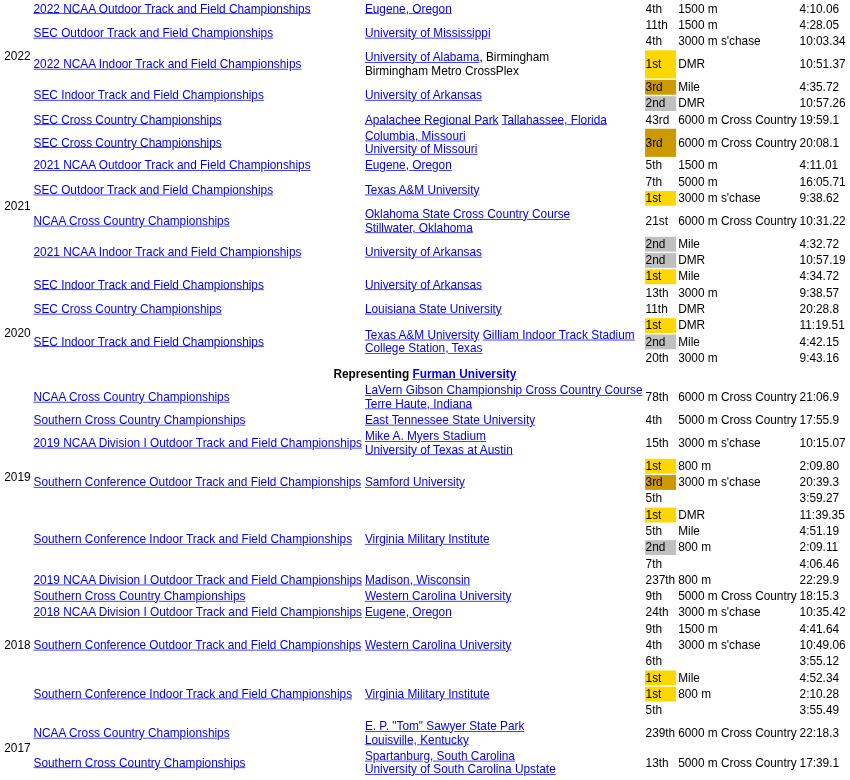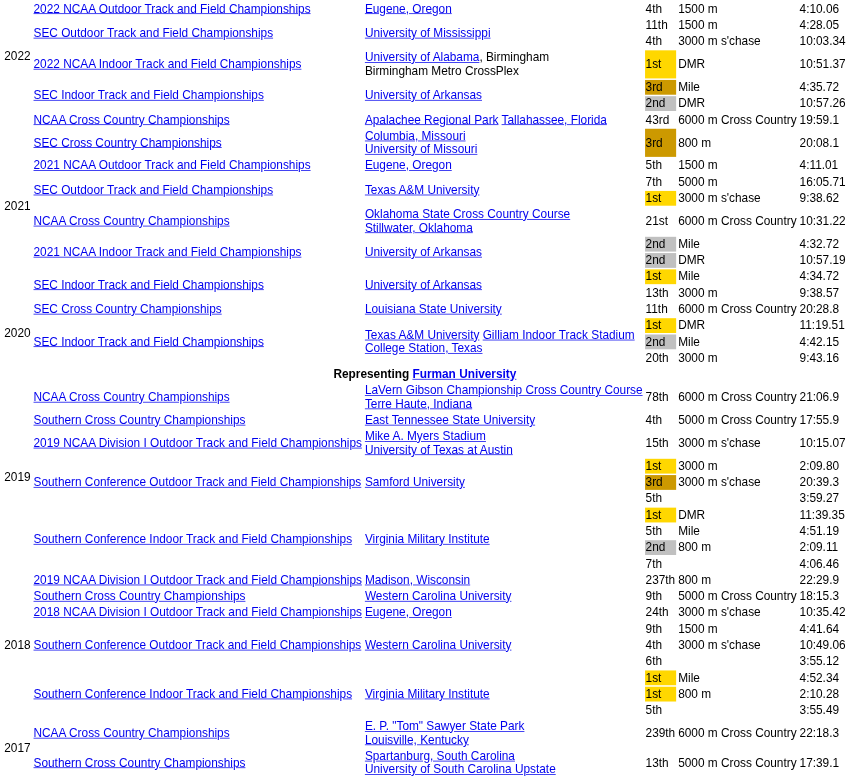 <table>
 <tr>
 <td rowspan=6>2022</td>
 <td><a href='#'>2022 NCAA Outdoor Track and Field Championships</a></td>
 <td><a href='#'>Eugene, Oregon</a></td>
 <td>4th</td>
 <td>1500 m</td>
 <td>4:10.06</td>
 </tr>
 <tr>
 <td rowspan=2><a href='#'>SEC Outdoor Track and Field Championships</a></td>
 <td rowspan=2><a href='#'>University of Mississippi</a></td>
 <td>11th</td>
 <td>1500 m</td>
 <td>4:28.05</td>
 </tr>
 <tr>
 <td>4th</td>
 <td>3000 m s'chase</td>
 <td>10:03.34</td>
 </tr>
 <tr>
 <td rowspan=1><a href='#'>2022 NCAA Indoor Track and Field Championships</a></td>
 <td rowspan=1><a href='#'>University of Alabama</a>, Birmingham<br>Birmingham Metro CrossPlex</td>
 <td bgcolor=gold>1st</td>
 <td>DMR</td>
 <td>10:51.37</td>
 </tr>
 <tr>
 <td rowspan=2><a href='#'>SEC Indoor Track and Field Championships</a></td>
 <td rowspan=2><a href='#'>University of Arkansas</a></td>
 <td bgcolor=cc9900>3rd</td>
 <td>Mile</td>
 <td>4:35.72</td>
 </tr>
 <tr>
 <td bgcolor=silver>2nd</td>
 <td>DMR</td>
 <td>10:57.26</td>
 </tr>
 <tr>
 <td rowspan=10>2021</td>
-<td><a href='#'>SEC Cross Country Championships</a></td>
+<td><a href='#'>NCAA Cross Country Championships</a></td>
 <td><a href='#'>Apalachee Regional Park</a> <a href='#'>Tallahassee, Florida</a></td>
 <td>43rd</td>
 <td>6000 m Cross Country</td>
 <td>19:59.1</td>
 </tr>
 <tr>
 <td><a href='#'>SEC Cross Country Championships</a></td>
 <td><a href='#'>Columbia, Missouri</a><br><a href='#'>University of Missouri</a></td>
 <td bgcolor=cc9900>3rd</td>
-<td>6000 m Cross Country</td>
+<td>800 m</td>
 <td>20:08.1</td>
 </tr>
 <tr>
 <td><a href='#'>2021 NCAA Outdoor Track and Field Championships</a></td>
 <td><a href='#'>Eugene, Oregon</a></td>
 <td>5th</td>
 <td>1500 m</td>
 <td>4:11.01</td>
 </tr>
 <tr>
 <td rowspan=2><a href='#'>SEC Outdoor Track and Field Championships</a></td>
 <td rowspan=2><a href='#'>Texas A&M University</a></td>
 <td>7th</td>
 <td>5000 m</td>
 <td>16:05.71</td>
 </tr>
 <tr>
 <td bgcolor=gold>1st</td>
 <td>3000 m s'chase</td>
 <td>9:38.62</td>
 </tr>
 <tr>
 <td><a href='#'>NCAA Cross Country Championships</a></td>
 <td><a href='#'>Oklahoma State Cross Country Course</a><br><a href='#'>Stillwater, Oklahoma</a></td>
 <td>21st</td>
 <td>6000 m Cross Country</td>
 <td>10:31.22</td>
 </tr>
 <tr>
 <td rowspan=2><a href='#'>2021 NCAA Indoor Track and Field Championships</a></td>
 <td rowspan=2><a href='#'>University of Arkansas</a></td>
 <td bgcolor=silver>2nd</td>
 <td>Mile</td>
 <td>4:32.72</td>
 </tr>
 <tr>
 <td bgcolor=silver>2nd</td>
 <td>DMR</td>
 <td>10:57.19</td>
 </tr>
 <tr>
 <td rowspan=2><a href='#'>SEC Indoor Track and Field Championships</a></td>
 <td rowspan=2><a href='#'>University of Arkansas</a></td>
 <td bgcolor=gold>1st</td>
 <td>Mile</td>
 <td>4:34.72</td>
 </tr>
 <tr>
 <td>13th</td>
 <td>3000 m</td>
 <td>9:38.57</td>
 </tr>
 <tr>
 <td rowspan=4>2020</td>
 <td><a href='#'>SEC Cross Country Championships</a></td>
 <td><a href='#'>Louisiana State University</a></td>
 <td>11th</td>
-<td>DMR</td>
+<td>6000 m Cross Country</td>
 <td>20:28.8</td>
 </tr>
 <tr>
 <td rowspan=3><a href='#'>SEC Indoor Track and Field Championships</a></td>
 <td rowspan=3><a href='#'>Texas A&M University</a> <a href='#'>Gilliam Indoor Track Stadium</a> <br> <a href='#'>College Station, Texas</a></td>
 <td bgcolor=gold>1st</td>
 <td>DMR</td>
 <td>11:19.51</td>
 </tr>
 <tr>
 <td bgcolor=silver>2nd</td>
 <td>Mile</td>
 <td>4:42.15</td>
 </tr>
 <tr>
 <td>20th</td>
 <td>3000 m</td>
 <td>9:43.16</td>
 </tr>
 <tr>
 <th colspan="9">Representing <a href='#'>Furman University</a></th>
 </tr>
 <tr>
 <td rowspan=10>2019</td>
 <td><a href='#'>NCAA Cross Country Championships</a></td>
 <td><a href='#'>LaVern Gibson Championship Cross Country Course</a><br><a href='#'>Terre Haute, Indiana</a></td>
 <td>78th</td>
 <td>6000 m Cross Country</td>
 <td>21:06.9</td>
 </tr>
 <tr>
 <td><a href='#'>Southern Cross Country Championships</a></td>
 <td><a href='#'>East Tennessee State University</a></td>
 <td>4th</td>
 <td>5000 m Cross Country</td>
 <td>17:55.9</td>
 </tr>
 <tr>
 <td><a href='#'>2019 NCAA Division I Outdoor Track and Field Championships</a></td>
 <td><a href='#'>Mike A. Myers Stadium</a><br><a href='#'>University of Texas at Austin</a></td>
 <td>15th</td>
 <td>3000 m s'chase</td>
 <td>10:15.07</td>
 </tr>
 <tr>
 <td rowspan=3><a href='#'>Southern Conference Outdoor Track and Field Championships</a></td>
 <td rowspan=3><a href='#'>Samford University</a></td>
 <td bgcolor=gold>1st</td>
-<td>800 m</td>
+<td>3000 m</td>
 <td>2:09.80</td>
 </tr>
 <tr>
 <td bgcolor=cc9900>3rd</td>
 <td>3000 m s'chase</td>
 <td>20:39.3</td>
 </tr>
 <tr>
 <td>5th</td>
 <td></td>
 <td>3:59.27</td>
 </tr>
 <tr>
 <td rowspan=4><a href='#'>Southern Conference Indoor Track and Field Championships</a></td>
 <td rowspan=4><a href='#'>Virginia Military Institute</a></td>
 <td bgcolor=gold>1st</td>
 <td>DMR</td>
 <td>11:39.35</td>
 </tr>
 <tr>
 <td>5th</td>
 <td>Mile</td>
 <td>4:51.19</td>
 </tr>
 <tr>
 <td bgcolor=silver>2nd</td>
 <td>800 m</td>
 <td>2:09.11</td>
 </tr>
 <tr>
 <td>7th</td>
 <td></td>
 <td>4:06.46</td>
 </tr>
 <tr>
 <td rowspan=9>2018</td>
 <td><a href='#'>2019 NCAA Division I Outdoor Track and Field Championships</a></td>
 <td><a href='#'>Madison, Wisconsin</a></td>
 <td>237th</td>
 <td>800 m</td>
 <td>22:29.9</td>
 </tr>
 <tr>
 <td><a href='#'>Southern Cross Country Championships</a></td>
 <td><a href='#'>Western Carolina University</a></td>
 <td>9th</td>
 <td>5000 m Cross Country</td>
 <td>18:15.3</td>
 </tr>
 <tr>
 <td><a href='#'>2018 NCAA Division I Outdoor Track and Field Championships</a></td>
 <td><a href='#'>Eugene, Oregon</a></td>
 <td>24th</td>
 <td>3000 m s'chase</td>
 <td>10:35.42</td>
 </tr>
 <tr>
 <td rowspan=3><a href='#'>Southern Conference Outdoor Track and Field Championships</a></td>
 <td rowspan=3><a href='#'>Western Carolina University</a></td>
 <td>9th</td>
 <td>1500 m</td>
 <td>4:41.64</td>
 </tr>
 <tr>
 <td>4th</td>
 <td>3000 m s'chase</td>
 <td>10:49.06</td>
 </tr>
 <tr>
 <td>6th</td>
 <td></td>
 <td>3:55.12</td>
 </tr>
 <tr>
 <td rowspan=3><a href='#'>Southern Conference Indoor Track and Field Championships</a></td>
 <td rowspan=3><a href='#'>Virginia Military Institute</a></td>
 <td bgcolor=gold>1st</td>
 <td>Mile</td>
 <td>4:52.34</td>
 </tr>
 <tr>
 <td bgcolor=gold>1st</td>
 <td>800 m</td>
 <td>2:10.28</td>
 </tr>
 <tr>
 <td>5th</td>
 <td></td>
 <td>3:55.49</td>
 </tr>
 <tr>
 <td rowspan=2>2017</td>
 <td><a href='#'>NCAA Cross Country Championships</a></td>
 <td><a href='#'>E. P. "Tom" Sawyer State Park</a><br><a href='#'>Louisville, Kentucky</a></td>
 <td>239th</td>
 <td>6000 m Cross Country</td>
 <td>22:18.3</td>
 </tr>
 <tr>
 <td><a href='#'>Southern Cross Country Championships</a></td>
 <td><a href='#'>Spartanburg, South Carolina</a><br><a href='#'>University of South Carolina Upstate</a></td>
 <td>13th</td>
 <td>5000 m Cross Country</td>
 <td>17:39.1</td>
 </tr>
 </table>
